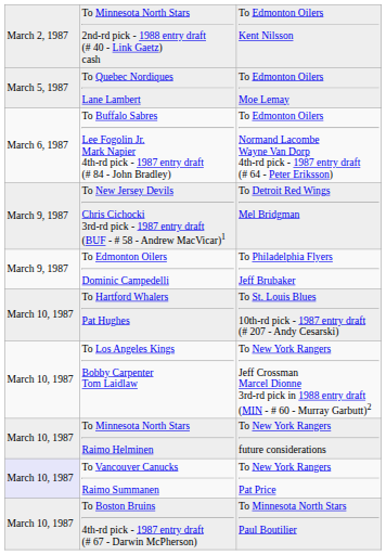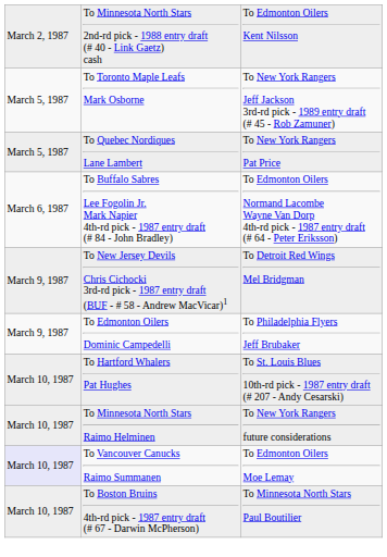 <table class="wikitable" style="border:1px solid #999; width:580px;">
 <tr style="background:#eee;">
 <td>March 2, 1987</td>
 <td valign="top">To <a href='#'>Minnesota North Stars</a><hr>2nd-rd pick - <a href='#'>1988 entry draft</a><br>(# 40 - <a href='#'>Link Gaetz</a>)<br>cash</td>
 <td valign="top">To <a href='#'>Edmonton Oilers</a><hr><a href='#'>Kent Nilsson</a></td>
 </tr>
+<tr>
+<td>March 5, 1987</td>
+<td valign="top">To <a href='#'>Toronto Maple Leafs</a><hr><a href='#'>Mark Osborne</a></td>
+<td valign="top">To <a href='#'>New York Rangers</a><hr><a href='#'>Jeff Jackson</a><br>3rd-rd pick - <a href='#'>1989 entry draft</a><br>(# 45 - <a href='#'>Rob Zamuner</a>)</td>
+</tr>
 <tr style="background:#eee;">
 <td>March 5, 1987</td>
 <td valign="top">To <a href='#'>Quebec Nordiques</a><hr><a href='#'>Lane Lambert</a></td>
-<td valign="top">To <a href='#'>Edmonton Oilers</a><hr><a href='#'>Moe Lemay</a></td>
+<td valign="top">To <a href='#'>New York Rangers</a><hr><a href='#'>Pat Price</a></td>
 </tr>
 <tr>
 <td>March 6, 1987</td>
 <td valign="top">To <a href='#'>Buffalo Sabres</a><hr><a href='#'>Lee Fogolin Jr.</a><br><a href='#'>Mark Napier</a><br>4th-rd pick - <a href='#'>1987 entry draft</a><br>(# 84 - John Bradley)</td>
 <td valign="top">To <a href='#'>Edmonton Oilers</a><hr><a href='#'>Normand Lacombe</a><br><a href='#'>Wayne Van Dorp</a><br>4th-rd pick - <a href='#'>1987 entry draft</a><br>(# 64 - <a href='#'>Peter Eriksson</a>)</td>
 </tr>
 <tr style="background:#eee;">
 <td>March 9, 1987</td>
 <td valign="top">To <a href='#'>New Jersey Devils</a><hr><a href='#'>Chris Cichocki</a><br>3rd-rd pick - <a href='#'>1987 entry draft</a><br>(<a href='#'>BUF</a> - # 58 - Andrew MacVicar)<sup>1</sup></td>
 <td valign="top">To <a href='#'>Detroit Red Wings</a><hr><a href='#'>Mel Bridgman</a></td>
 </tr>
 <tr>
 <td>March 9, 1987</td>
 <td valign="top">To <a href='#'>Edmonton Oilers</a><hr><a href='#'>Dominic Campedelli</a></td>
 <td valign="top">To <a href='#'>Philadelphia Flyers</a><hr><a href='#'>Jeff Brubaker</a></td>
 </tr>
 <tr style="background:#eee;">
 <td>March 10, 1987</td>
 <td valign="top">To <a href='#'>Hartford Whalers</a><hr><a href='#'>Pat Hughes</a></td>
 <td valign="top">To <a href='#'>St. Louis Blues</a><hr>10th-rd pick - <a href='#'>1987 entry draft</a><br>(# 207 - Andy Cesarski)</td>
 </tr>
-<tr>
-<td>March 10, 1987</td>
-<td valign="top">To <a href='#'>Los Angeles Kings</a><hr><a href='#'>Bobby Carpenter</a><br><a href='#'>Tom Laidlaw</a></td>
-<td valign="top">To <a href='#'>New York Rangers</a><hr>Jeff Crossman<br><a href='#'>Marcel Dionne</a><br>3rd-rd pick in <a href='#'>1988 entry draft</a><br>(<a href='#'>MIN</a> - # 60 - Murray Garbutt)<sup>2</sup></td>
-</tr>
 <tr style="background:#eee;">
 <td>March 10, 1987</td>
 <td valign="top">To <a href='#'>Minnesota North Stars</a><hr><a href='#'>Raimo Helminen</a></td>
 <td valign="top">To <a href='#'>New York Rangers</a><hr>future considerations</td>
 </tr>
 <tr>
 <td style="background: lavender;">March 10, 1987</td>
 <td valign="top">To <a href='#'>Vancouver Canucks</a><hr><a href='#'>Raimo Summanen</a></td>
-<td valign="top">To <a href='#'>New York Rangers</a><hr><a href='#'>Pat Price</a></td>
+<td valign="top">To <a href='#'>Edmonton Oilers</a><hr><a href='#'>Moe Lemay</a></td>
 </tr>
 <tr style="background:#eee;">
 <td>March 10, 1987</td>
 <td valign="top">To <a href='#'>Boston Bruins</a><hr>4th-rd pick - <a href='#'>1987 entry draft</a><br>(# 67 - Darwin McPherson)</td>
 <td valign="top">To <a href='#'>Minnesota North Stars</a><hr><a href='#'>Paul Boutilier</a></td>
 </tr>
 </table>
